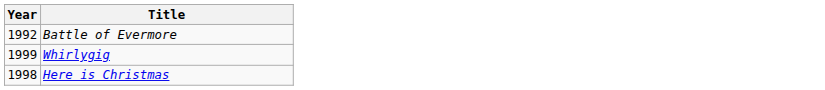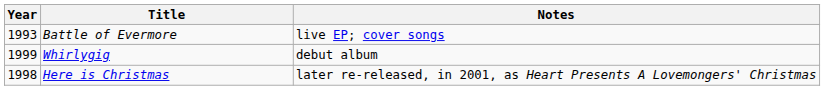 <table class="wikitable">
 <tr>
 <th>Year</th>
 <th style="width:20em;">Title</th>
+<th>Notes</th>
 </tr>
 <tr>
-<td>1992</td>
+<td>1993</td>
 <td><em>Battle of Evermore</em></td>
+<td>live <a href='#'>EP</a>; <a href='#'>cover songs</a></td>
 </tr>
 <tr>
 <td>1999</td>
 <td><em><a href='#'>Whirlygig</a></em></td>
+<td>debut album</td>
 </tr>
 <tr>
 <td>1998</td>
 <td><em><a href='#'>Here is Christmas</a></em></td>
+<td>later re-released, in 2001, as <em>Heart Presents A Lovemongers' Christmas</em></td>
 </tr>
 </table>
